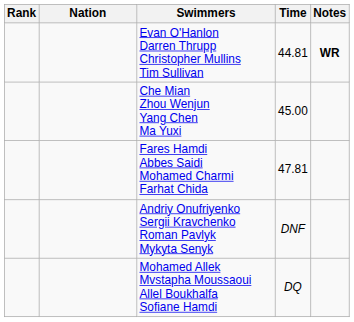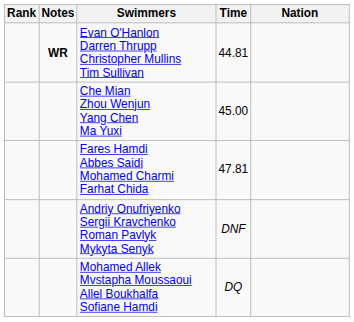 <table class="wikitable sortable" style="text-align:center">
 <tr>
 <th>Rank</th>
-<th style="width:125px">Nation</th>
+<th>Notes</th>
 <th Class="unsortable" style="width:180px">Swimmers</th>
 <th>Time</th>
-<th>Notes</th>
+<th style="width:125px">Nation</th>
 </tr>
 <tr>
 <td></td>
-<td style="text-align:left"></td>
+<td><strong>WR</strong></td>
 <td style="text-align:left"><a href='#'>Evan O'Hanlon</a><br> <a href='#'>Darren Thrupp</a><br> <a href='#'>Christopher Mullins</a><br> <a href='#'>Tim Sullivan</a></td>
 <td>44.81</td>
-<td><strong>WR</strong></td>
+<td style="text-align:left"></td>
 </tr>
 <tr>
 <td></td>
-<td style="text-align:left"></td>
+<td></td>
 <td style="text-align:left"><a href='#'>Che Mian</a><br> <a href='#'>Zhou Wenjun</a><br> <a href='#'>Yang Chen</a><br> <a href='#'>Ma Yuxi</a></td>
 <td>45.00</td>
-<td></td>
+<td style="text-align:left"></td>
 </tr>
 <tr>
 <td></td>
-<td style="text-align:left"></td>
+<td></td>
 <td style="text-align:left"><a href='#'>Fares Hamdi</a><br> <a href='#'>Abbes Saidi</a><br> <a href='#'>Mohamed Charmi</a><br> <a href='#'>Farhat Chida</a></td>
 <td>47.81</td>
-<td></td>
+<td style="text-align:left"></td>
 </tr>
 <tr>
 <td></td>
-<td style="text-align:left"></td>
+<td></td>
 <td style="text-align:left"><a href='#'>Andriy Onufriyenko</a><br> <a href='#'>Sergii Kravchenko</a><br> <a href='#'>Roman Pavlyk</a><br> <a href='#'>Mykyta Senyk</a></td>
 <td><em>DNF</em></td>
-<td></td>
+<td style="text-align:left"></td>
 </tr>
 <tr>
 <td></td>
-<td style="text-align:left"></td>
+<td></td>
 <td style="text-align:left"><a href='#'>Mohamed Allek</a><br> <a href='#'>Mvstapha Moussaoui</a><br> <a href='#'>Allel Boukhalfa</a><br> <a href='#'>Sofiane Hamdi</a></td>
 <td><em>DQ</em></td>
-<td></td>
+<td style="text-align:left"></td>
 </tr>
 </table>
